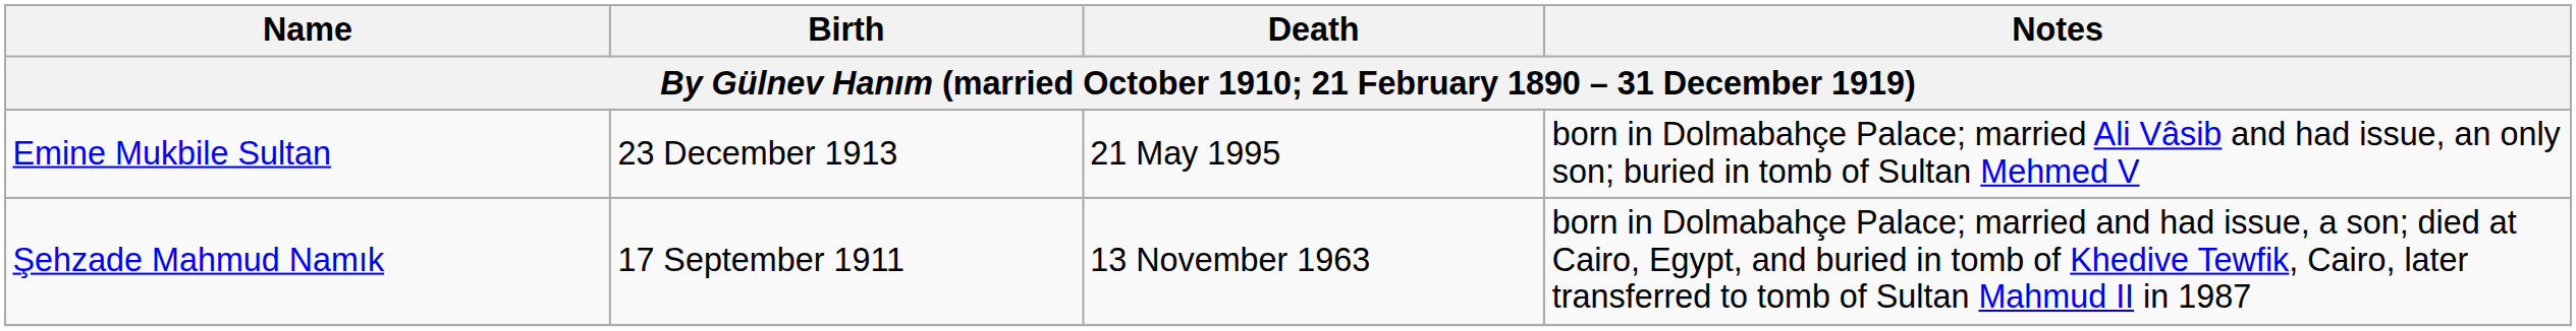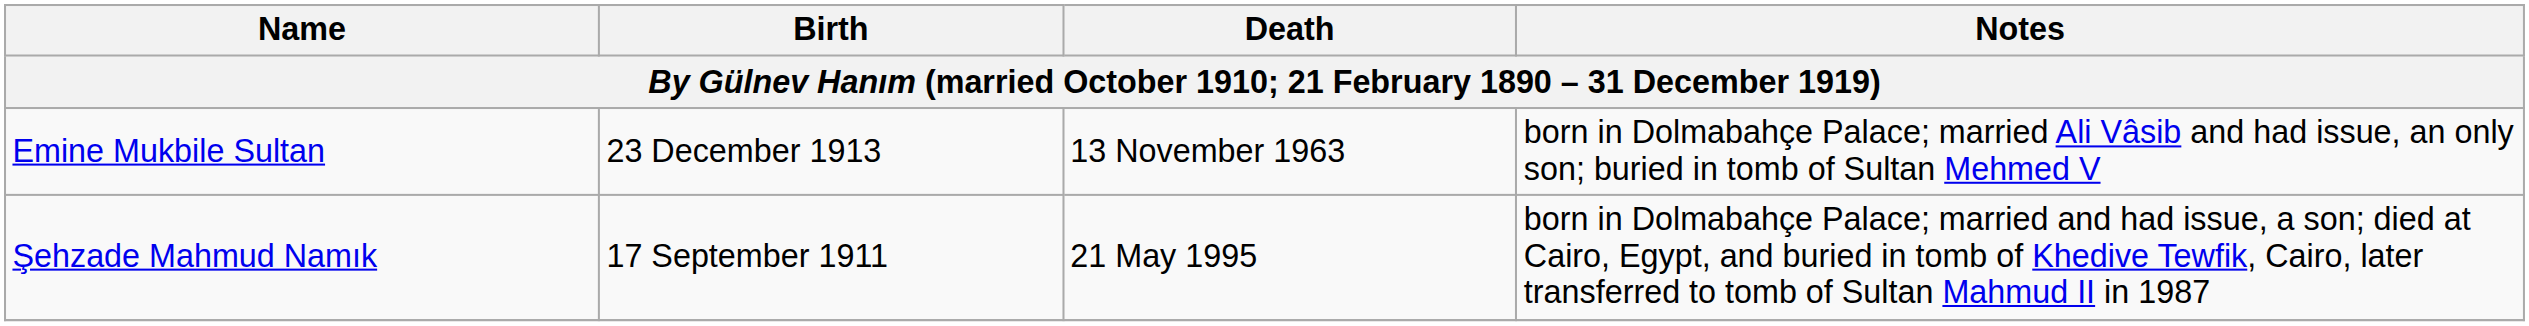 <table class="wikitable">
 <tr>
 <th>Name</th>
 <th>Birth</th>
 <th>Death</th>
 <th style="width:40%;">Notes</th>
 </tr>
 <tr>
 <th colspan="4"><strong><em>By Gülnev Hanım</em></strong> (married October 1910; 21 February 1890 – 31 December 1919)</th>
 </tr>
 <tr>
 <td><a href='#'>Emine Mukbile Sultan</a></td>
 <td>23 December 1913</td>
-<td>21 May 1995</td>
+<td>13 November 1963</td>
 <td>born in Dolmabahçe Palace; married <a href='#'>Ali Vâsib</a> and had issue, an only son; buried in tomb of Sultan <a href='#'>Mehmed V</a></td>
 </tr>
 <tr>
 <td><a href='#'>Şehzade Mahmud Namık</a></td>
 <td>17 September 1911</td>
-<td>13 November 1963</td>
+<td>21 May 1995</td>
 <td>born in Dolmabahçe Palace; married and had issue, a son; died at Cairo, Egypt, and buried in tomb of <a href='#'>Khedive Tewfik</a>, Cairo, later transferred to tomb of Sultan <a href='#'>Mahmud II</a> in 1987</td>
 </tr>
 <tr>
 </tr>
 </table>
